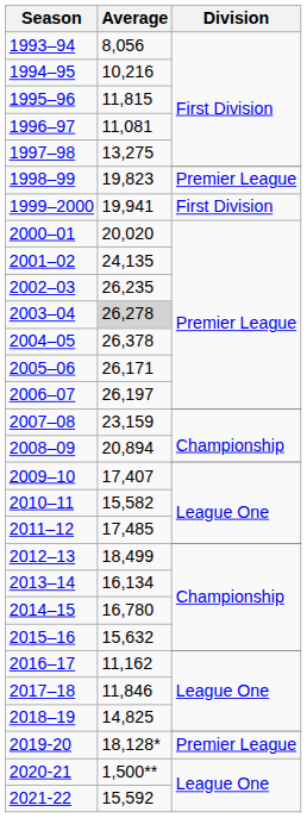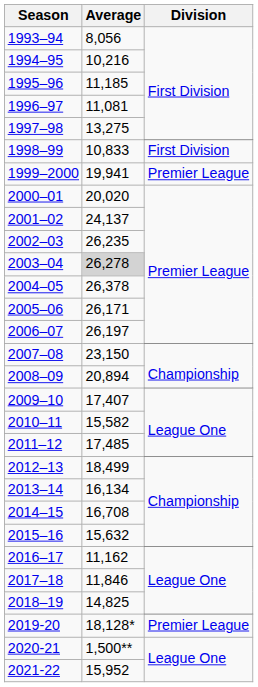 <table class="wikitable">
 <tr>
 <th>Season</th>
 <th>Average</th>
 <th>Division</th>
 </tr>
 <tr>
 <td><a href='#'>1993–94</a></td>
 <td>8,056</td>
 <td rowspan=5 style="border-bottom:1px solid grey;" valign="middle"><br><a href='#'>First Division</a></td>
 </tr>
 <tr>
 <td><a href='#'>1994–95</a></td>
 <td>10,216</td>
 </tr>
 <tr>
 <td><a href='#'>1995–96</a></td>
-<td>11,815</td>
+<td>11,185</td>
 </tr>
 <tr>
 <td><a href='#'>1996–97</a></td>
 <td>11,081</td>
 </tr>
 <tr>
 <td><a href='#'>1997–98</a></td>
 <td>13,275</td>
 </tr>
 <tr>
 <td><a href='#'>1998–99</a></td>
-<td>19,823</td>
-<td><a href='#'>Premier League</a></td>
+<td>10,833</td>
+<td><a href='#'>First Division</a></td>
 </tr>
 <tr>
 <td><a href='#'>1999–2000</a></td>
 <td>19,941</td>
-<td><a href='#'>First Division</a></td>
+<td><a href='#'>Premier League</a></td>
 </tr>
 <tr>
 <td><a href='#'>2000–01</a></td>
 <td>20,020</td>
 <td rowspan=7 style="border-bottom:1px solid grey;" valign="middle"><br><a href='#'>Premier League</a></td>
 </tr>
 <tr>
 <td><a href='#'>2001–02</a></td>
-<td>24,135</td>
+<td>24,137</td>
 </tr>
 <tr>
 <td><a href='#'>2002–03</a></td>
 <td>26,235</td>
 </tr>
 <tr>
 <td><a href='#'>2003–04</a></td>
 <td style="background: lightgrey;">26,278</td>
 </tr>
 <tr>
 <td><a href='#'>2004–05</a></td>
 <td>26,378</td>
 </tr>
 <tr>
 <td><a href='#'>2005–06</a></td>
 <td>26,171</td>
 </tr>
 <tr>
 <td><a href='#'>2006–07</a></td>
 <td>26,197</td>
 </tr>
 <tr>
 <td><a href='#'>2007–08</a></td>
-<td>23,159</td>
+<td>23,150</td>
 <td rowspan=2 style="border-bottom:1px solid grey;" valign="middle"><br><a href='#'>Championship</a></td>
 </tr>
 <tr>
 <td><a href='#'>2008–09</a></td>
 <td>20,894</td>
 </tr>
 <tr>
 <td><a href='#'>2009–10</a></td>
 <td>17,407</td>
 <td rowspan=3 style="border-bottom:1px solid grey;" valign="middle"><br><a href='#'>League One</a></td>
 </tr>
 <tr>
 <td><a href='#'>2010–11</a></td>
 <td>15,582</td>
 </tr>
 <tr>
 <td><a href='#'>2011–12</a></td>
 <td>17,485</td>
 </tr>
 <tr>
 <td><a href='#'>2012–13</a></td>
 <td>18,499</td>
 <td rowspan=4 style="border-bottom:1px solid grey;" valign="middle"><a href='#'>Championship</a></td>
 </tr>
 <tr>
 <td><a href='#'>2013–14</a></td>
 <td>16,134</td>
 </tr>
 <tr>
 <td><a href='#'>2014–15</a></td>
-<td>16,780</td>
+<td>16,708</td>
 </tr>
 <tr>
 <td><a href='#'>2015–16</a></td>
 <td>15,632</td>
 </tr>
 <tr>
 <td><a href='#'>2016–17</a></td>
 <td>11,162</td>
 <td rowspan=3 style="border-bottom:1px solid grey;" valign="middle"><a href='#'>League One</a></td>
 </tr>
 <tr>
 <td><a href='#'>2017–18</a></td>
 <td>11,846</td>
 </tr>
 <tr>
 <td><a href='#'>2018–19</a></td>
 <td>14,825</td>
 </tr>
 <tr>
 <td><a href='#'>2019-20</a></td>
 <td>18,128*</td>
 <td><a href='#'>Premier League</a></td>
 </tr>
 <tr>
 <td><a href='#'>2020-21</a></td>
 <td>1,500**</td>
 <td rowspan="2"><a href='#'>League One</a></td>
 </tr>
 <tr>
 <td><a href='#'>2021-22</a></td>
-<td>15,592</td>
+<td>15,952</td>
 </tr>
 </table>
